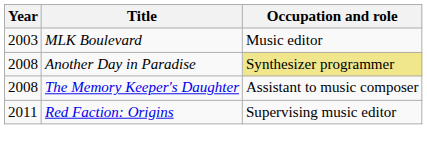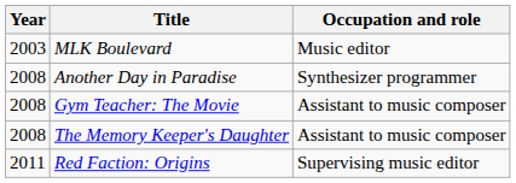 <table class="wikitable">
 <tr>
 <th>Year</th>
 <th>Title</th>
 <th>Occupation and role</th>
 </tr>
 <tr>
 <td>2003</td>
 <td><em>MLK Boulevard</em></td>
 <td>Music editor</td>
 </tr>
 <tr>
 <td>2008</td>
 <td><em>Another Day in Paradise</em></td>
-<td style="background: khaki;">Synthesizer programmer</td>
+<td>Synthesizer programmer</td>
+</tr>
+<tr>
+<td>2008</td>
+<td><em><a href='#'>Gym Teacher: The Movie</a></em></td>
+<td>Assistant to music composer</td>
 </tr>
 <tr>
 <td>2008</td>
 <td><em><a href='#'>The Memory Keeper's Daughter</a></em></td>
 <td>Assistant to music composer</td>
 </tr>
 <tr>
 <td>2011</td>
 <td><em><a href='#'>Red Faction: Origins</a></em></td>
 <td>Supervising music editor</td>
 </tr>
 </table>
